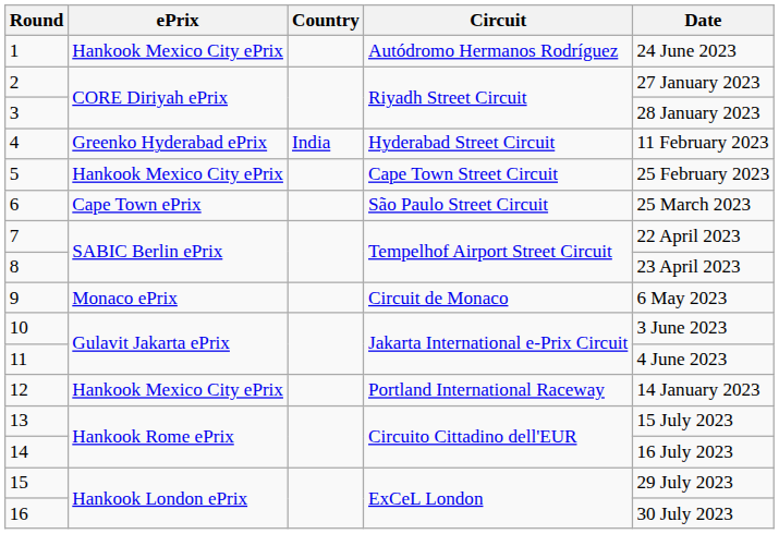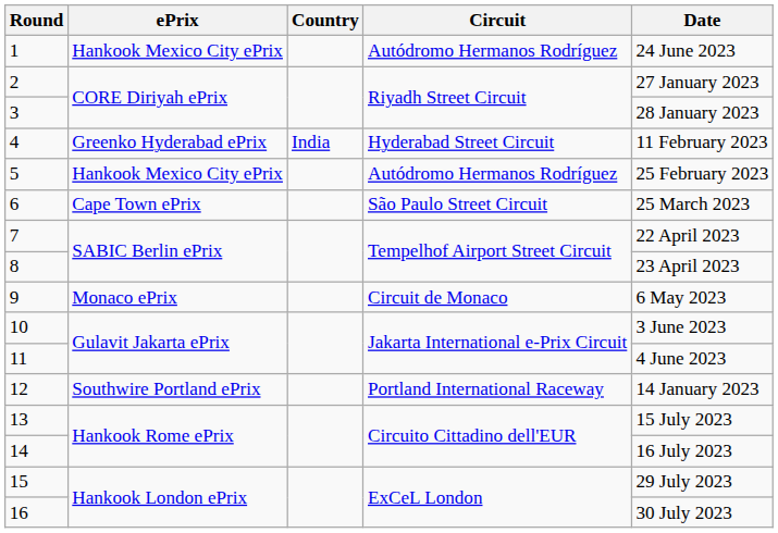 <table class="wikitable" style="font-size: 85%;">
 <tr>
 <th>Round</th>
 <th>ePrix</th>
 <th>Country</th>
 <th>Circuit</th>
 <th>Date</th>
 </tr>
 <tr>
 <td>1</td>
 <td><a href='#'>Hankook Mexico City ePrix</a></td>
 <td></td>
 <td><a href='#'>Autódromo Hermanos Rodríguez</a></td>
 <td>24 June 2023</td>
 </tr>
 <tr>
 <td>2</td>
 <td rowspan="2"><a href='#'>CORE Diriyah ePrix</a></td>
 <td rowspan="2"></td>
 <td rowspan="2"><a href='#'>Riyadh Street Circuit</a></td>
 <td>27 January 2023</td>
 </tr>
 <tr>
 <td>3</td>
 <td>28 January 2023</td>
 </tr>
 <tr>
 <td>4</td>
 <td><a href='#'>Greenko Hyderabad ePrix</a></td>
 <td> <a href='#'>India</a></td>
 <td><a href='#'>Hyderabad Street Circuit</a></td>
 <td>11 February 2023</td>
 </tr>
 <tr>
 <td>5</td>
 <td><a href='#'>Hankook Mexico City ePrix</a></td>
 <td></td>
-<td><a href='#'>Cape Town Street Circuit</a></td>
+<td><a href='#'>Autódromo Hermanos Rodríguez</a></td>
 <td>25 February 2023</td>
 </tr>
 <tr>
 <td>6</td>
 <td><a href='#'>Cape Town ePrix</a></td>
 <td></td>
 <td><a href='#'>São Paulo Street Circuit</a></td>
 <td>25 March 2023</td>
 </tr>
 <tr>
 <td>7</td>
 <td rowspan="2"><a href='#'>SABIC Berlin ePrix</a></td>
 <td rowspan="2"></td>
 <td rowspan="2"><a href='#'>Tempelhof Airport Street Circuit</a></td>
 <td>22 April 2023</td>
 </tr>
 <tr>
 <td>8</td>
 <td>23 April 2023</td>
 </tr>
 <tr>
 <td>9</td>
 <td><a href='#'>Monaco ePrix</a></td>
 <td></td>
 <td><a href='#'>Circuit de Monaco</a></td>
 <td>6 May 2023</td>
 </tr>
 <tr>
 <td>10</td>
 <td rowspan="2"><a href='#'>Gulavit Jakarta ePrix</a></td>
 <td rowspan="2"></td>
 <td rowspan="2"><a href='#'>Jakarta International e-Prix Circuit</a></td>
 <td>3 June 2023</td>
 </tr>
 <tr>
 <td>11</td>
 <td>4 June 2023</td>
 </tr>
 <tr>
 <td>12</td>
-<td><a href='#'>Hankook Mexico City ePrix</a></td>
+<td><a href='#'>Southwire Portland ePrix</a></td>
 <td></td>
 <td><a href='#'>Portland International Raceway</a></td>
 <td>14 January 2023</td>
 </tr>
 <tr>
 <td>13</td>
 <td rowspan="2"><a href='#'>Hankook Rome ePrix</a></td>
 <td rowspan="2"></td>
 <td rowspan="2"><a href='#'>Circuito Cittadino dell'EUR</a></td>
 <td>15 July 2023</td>
 </tr>
 <tr>
 <td>14</td>
 <td>16 July 2023</td>
 </tr>
 <tr>
 <td>15</td>
 <td rowspan="2"><a href='#'>Hankook London ePrix</a></td>
 <td rowspan="2"></td>
 <td rowspan="2"><a href='#'>ExCeL London</a></td>
 <td>29 July 2023</td>
 </tr>
 <tr>
 <td>16</td>
 <td>30 July 2023</td>
 </tr>
 </table>
